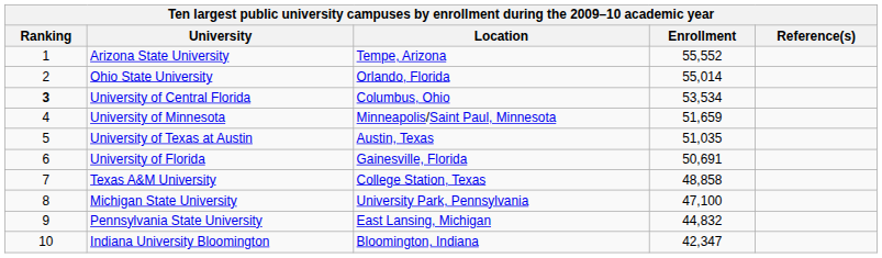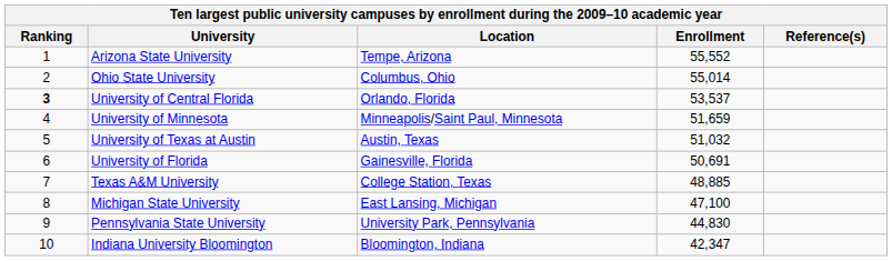 <table class="wikitable sortable" style="width:85%">
 <tr valign="top">
 <th colspan="5"><strong>Ten largest public university campuses by enrollment during the 2009–10 academic year</strong></th>
 </tr>
 <tr valign="top">
 <th>Ranking</th>
 <th>University</th>
 <th>Location</th>
 <th>Enrollment</th>
 <th class="unsortable">Reference(s)</th>
 </tr>
 <tr valign="top">
 <td align=center>1</td>
 <td><a href='#'>Arizona State University</a></td>
 <td><a href='#'>Tempe, Arizona</a></td>
 <td align=center>55,552</td>
 <td align=center></td>
 </tr>
 <tr valign="top">
 <td align=center>2</td>
 <td><a href='#'>Ohio State University</a></td>
-<td><a href='#'>Orlando, Florida</a></td>
+<td><a href='#'>Columbus, Ohio</a></td>
 <td align=center>55,014</td>
 <td align=center></td>
 </tr>
 <tr valign="top">
 <td align=center><strong>3</strong></td>
 <td><a href='#'>University of Central Florida</a></td>
-<td><a href='#'>Columbus, Ohio</a></td>
-<td align=center>53,534</td>
+<td><a href='#'>Orlando, Florida</a></td>
+<td align=center>53,537</td>
 <td align=center></td>
 </tr>
 <tr valign="top">
 <td align=center>4</td>
 <td><a href='#'>University of Minnesota</a></td>
 <td><a href='#'>Minneapolis</a>/<a href='#'>Saint Paul, Minnesota</a></td>
 <td align=center>51,659</td>
 <td align=center></td>
 </tr>
 <tr valign="top">
 <td align=center>5</td>
 <td><a href='#'>University of Texas at Austin</a></td>
 <td><a href='#'>Austin, Texas</a></td>
-<td align=center>51,035</td>
+<td align=center>51,032</td>
 <td align=center></td>
 </tr>
 <tr valign="top">
 <td align=center>6</td>
 <td><a href='#'>University of Florida</a></td>
 <td><a href='#'>Gainesville, Florida</a></td>
 <td align=center>50,691</td>
 <td align=center></td>
 </tr>
 <tr valign="top">
 <td align=center>7</td>
 <td><a href='#'>Texas A&M University</a></td>
 <td><a href='#'>College Station, Texas</a></td>
-<td align=center>48,858</td>
+<td align=center>48,885</td>
 <td align=center></td>
 </tr>
 <tr valign="top">
 <td align=center>8</td>
 <td><a href='#'>Michigan State University</a></td>
-<td><a href='#'>University Park, Pennsylvania</a></td>
+<td><a href='#'>East Lansing, Michigan</a></td>
 <td align=center>47,100</td>
 <td align=center></td>
 </tr>
 <tr valign="top">
 <td align=center>9</td>
 <td><a href='#'>Pennsylvania State University</a></td>
-<td><a href='#'>East Lansing, Michigan</a></td>
-<td align=center>44,832</td>
+<td><a href='#'>University Park, Pennsylvania</a></td>
+<td align=center>44,830</td>
 <td align=center></td>
 </tr>
 <tr valign="top">
 <td align=center>10</td>
 <td><a href='#'>Indiana University Bloomington</a></td>
 <td><a href='#'>Bloomington, Indiana</a></td>
 <td align=center>42,347</td>
 <td align=center></td>
 </tr>
 </table>
